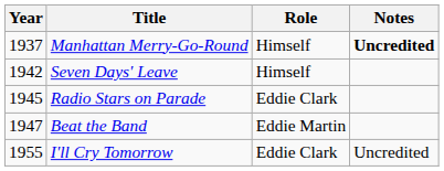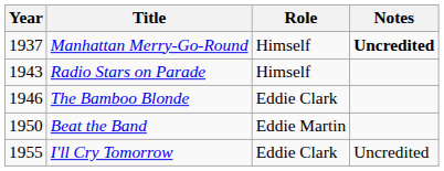 <table class="wikitable">
 <tr>
 <th>Year</th>
 <th>Title</th>
 <th>Role</th>
 <th>Notes</th>
 </tr>
 <tr>
 <td>1937</td>
 <td><em><a href='#'>Manhattan Merry-Go-Round</a></em></td>
 <td>Himself</td>
 <td><strong>Uncredited</strong></td>
 </tr>
 <tr>
-<td>1942</td>
-<td><em><a href='#'>Seven Days' Leave</a></em></td>
+<td>1943</td>
+<td><em><a href='#'>Radio Stars on Parade</a></em></td>
 <td>Himself</td>
 <td></td>
 </tr>
 <tr>
-<td>1945</td>
-<td><em><a href='#'>Radio Stars on Parade</a></em></td>
+<td>1946</td>
+<td><em><a href='#'>The Bamboo Blonde</a></em></td>
 <td>Eddie Clark</td>
 <td></td>
 </tr>
 <tr>
-<td>1947</td>
+<td>1950</td>
 <td><em><a href='#'>Beat the Band</a></em></td>
 <td>Eddie Martin</td>
 <td></td>
 </tr>
 <tr>
 <td>1955</td>
 <td><em><a href='#'>I'll Cry Tomorrow</a></em></td>
 <td>Eddie Clark</td>
 <td>Uncredited</td>
 </tr>
 </table>
